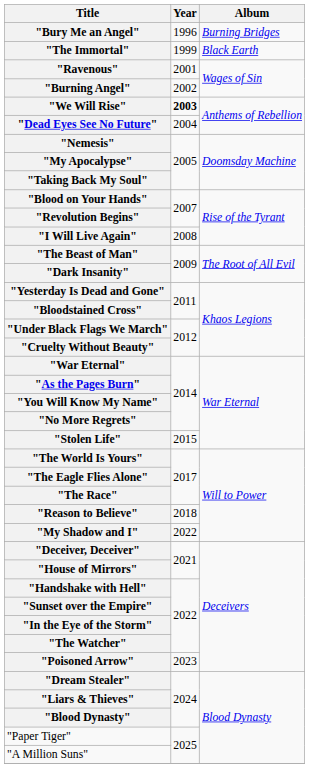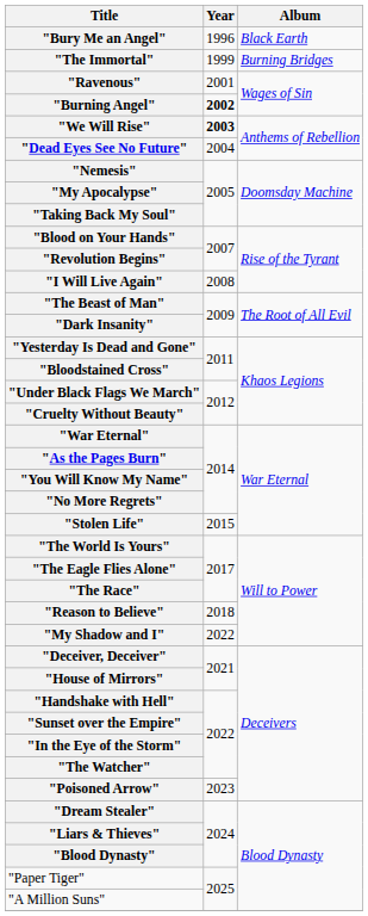 <table class="wikitable plainrowheaders">
 <tr>
 <th scope="col">Title</th>
 <th scope="col">Year</th>
 <th scope="col">Album</th>
 </tr>
 <tr>
 <th scope="row">"Bury Me an Angel"</th>
 <td style="text-align:center;">1996</td>
-<td><em><a href='#'>Burning Bridges</a></em></td>
+<td><em><a href='#'>Black Earth</a></em></td>
 </tr>
 <tr>
 <th scope="row">"The Immortal"</th>
 <td style="text-align:center;">1999</td>
-<td><em><a href='#'>Black Earth</a></em></td>
+<td><em><a href='#'>Burning Bridges</a></em></td>
 </tr>
 <tr>
 <th scope="row">"Ravenous"</th>
 <td>2001</td>
 <td rowspan="2"><em><a href='#'>Wages of Sin</a></em></td>
 </tr>
 <tr>
 <th scope="row">"Burning Angel"</th>
-<td>2002</td>
+<td><strong>2002</strong></td>
 </tr>
 <tr>
 <th scope="row">"We Will Rise"</th>
 <td><strong>2003</strong></td>
 <td rowspan="2"><em><a href='#'>Anthems of Rebellion</a></em></td>
 </tr>
 <tr>
 <th scope="row">"<a href='#'>Dead Eyes See No Future</a>"</th>
 <td>2004</td>
 </tr>
 <tr>
 <th scope="row">"Nemesis"</th>
 <td rowspan="3">2005</td>
 <td rowspan="3"><em><a href='#'>Doomsday Machine</a></em></td>
 </tr>
 <tr>
 <th scope="row">"My Apocalypse"</th>
 </tr>
 <tr>
 <th scope="row">"Taking Back My Soul"</th>
 </tr>
 <tr>
 <th scope="row">"Blood on Your Hands"</th>
 <td rowspan="2">2007</td>
 <td rowspan="3"><em><a href='#'>Rise of the Tyrant</a></em></td>
 </tr>
 <tr>
 <th scope="row">"Revolution Begins"</th>
 </tr>
 <tr>
 <th scope="row">"I Will Live Again"</th>
 <td>2008</td>
 </tr>
 <tr>
 <th scope="row">"The Beast of Man"</th>
 <td rowspan="2">2009</td>
 <td rowspan="2"><em><a href='#'>The Root of All Evil</a></em></td>
 </tr>
 <tr>
 <th scope="row">"Dark Insanity"</th>
 </tr>
 <tr>
 <th scope="row">"Yesterday Is Dead and Gone"</th>
 <td rowspan="2">2011</td>
 <td rowspan="4"><em><a href='#'>Khaos Legions</a></em></td>
 </tr>
 <tr>
 <th scope="row">"Bloodstained Cross"</th>
 </tr>
 <tr>
 <th scope="row">"Under Black Flags We March"</th>
 <td rowspan="2">2012</td>
 </tr>
 <tr>
 <th scope="row">"Cruelty Without Beauty"</th>
 </tr>
 <tr>
 <th scope="row">"War Eternal"</th>
 <td rowspan="4">2014</td>
 <td rowspan="5"><em><a href='#'>War Eternal</a></em></td>
 </tr>
 <tr>
 <th scope="row">"<a href='#'>As the Pages Burn</a>"</th>
 </tr>
 <tr>
 <th scope="row">"You Will Know My Name"</th>
 </tr>
 <tr>
 <th scope="row">"No More Regrets"</th>
 </tr>
 <tr>
 <th scope="row">"Stolen Life"</th>
 <td>2015</td>
 </tr>
 <tr>
 <th scope="row">"The World Is Yours"</th>
 <td rowspan="3">2017</td>
 <td rowspan="5"><em><a href='#'>Will to Power</a></em></td>
 </tr>
 <tr>
 <th scope="row">"The Eagle Flies Alone"</th>
 </tr>
 <tr>
 <th scope="row">"The Race"</th>
 </tr>
 <tr>
 <th scope="row">"Reason to Believe"</th>
 <td>2018</td>
 </tr>
 <tr>
 <th scope="row">"My Shadow and I"</th>
 <td>2022</td>
 </tr>
 <tr>
 <th scope="row">"Deceiver, Deceiver"</th>
 <td rowspan="2">2021</td>
 <td rowspan="7"><em><a href='#'>Deceivers</a></em></td>
 </tr>
 <tr>
 <th scope="row">"House of Mirrors"</th>
 </tr>
 <tr>
 <th scope="row">"Handshake with Hell"</th>
 <td rowspan="4">2022</td>
 </tr>
 <tr>
 <th scope="row">"Sunset over the Empire"</th>
 </tr>
 <tr>
 <th scope="row">"In the Eye of the Storm"</th>
 </tr>
 <tr>
 <th scope="row">"The Watcher"</th>
 </tr>
 <tr>
 <th scope="row">"Poisoned Arrow"</th>
 <td>2023</td>
 </tr>
 <tr>
 <th scope="row">"Dream Stealer"</th>
 <td rowspan="3">2024</td>
 <td rowspan="5"><em><a href='#'>Blood Dynasty</a></em></td>
 </tr>
 <tr>
 <th scope="row">"Liars & Thieves"</th>
 </tr>
 <tr>
 <th scope="row">"Blood Dynasty"</th>
 </tr>
 <tr>
 <td>"Paper Tiger"</td>
 <td rowspan="2">2025</td>
 </tr>
 <tr>
 <td>"A Million Suns"</td>
 </tr>
 <tr>
 </tr>
 </table>
